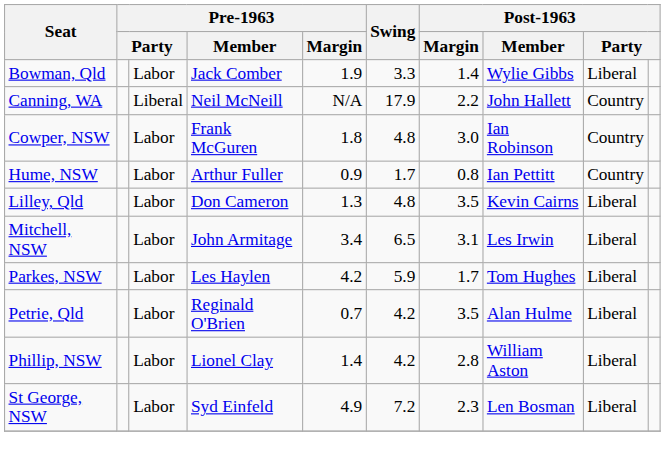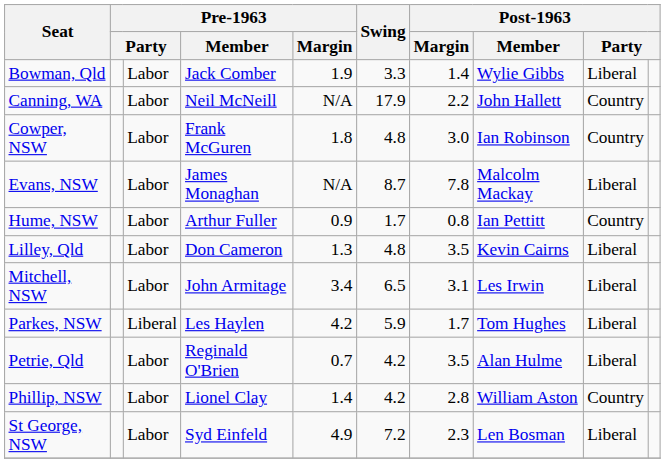 <table class="wikitable">
 <tr>
 <th rowspan="2">Seat</th>
 <th colspan="4">Pre-1963</th>
 <th rowspan="2">Swing</th>
 <th colspan="4">Post-1963</th>
 </tr>
 <tr>
 <th colspan="2">Party</th>
 <th>Member</th>
 <th>Margin</th>
 <th>Margin</th>
 <th>Member</th>
 <th colspan="2">Party</th>
 </tr>
 <tr>
 <td><a href='#'>Bowman, Qld</a></td>
 <td> </td>
 <td>Labor</td>
 <td><a href='#'>Jack Comber</a></td>
 <td style="text-align:right;">1.9</td>
 <td style="text-align:right;">3.3</td>
 <td style="text-align:right;">1.4</td>
 <td><a href='#'>Wylie Gibbs</a></td>
 <td>Liberal</td>
 <td> </td>
 </tr>
 <tr>
 <td><a href='#'>Canning, WA</a></td>
 <td> </td>
-<td>Liberal</td>
+<td>Labor</td>
 <td><a href='#'>Neil McNeill</a></td>
 <td style="text-align:right;">N/A</td>
 <td style="text-align:right;">17.9</td>
 <td style="text-align:right;">2.2</td>
 <td><a href='#'>John Hallett</a></td>
 <td>Country</td>
 <td> </td>
 </tr>
 <tr>
 <td><a href='#'>Cowper, NSW</a></td>
 <td> </td>
 <td>Labor</td>
 <td><a href='#'>Frank McGuren</a></td>
 <td style="text-align:right;">1.8</td>
 <td style="text-align:right;">4.8</td>
 <td style="text-align:right;">3.0</td>
 <td><a href='#'>Ian Robinson</a></td>
 <td>Country</td>
+<td> </td>
+</tr>
+<tr>
+<td><a href='#'>Evans, NSW</a></td>
+<td> </td>
+<td>Labor</td>
+<td><a href='#'>James Monaghan</a></td>
+<td style="text-align:right;">N/A</td>
+<td style="text-align:right;">8.7</td>
+<td style="text-align:right;">7.8</td>
+<td><a href='#'>Malcolm Mackay</a></td>
+<td>Liberal</td>
 <td> </td>
 </tr>
 <tr>
 <td><a href='#'>Hume, NSW</a></td>
 <td> </td>
 <td>Labor</td>
 <td><a href='#'>Arthur Fuller</a></td>
 <td style="text-align:right;">0.9</td>
 <td style="text-align:right;">1.7</td>
 <td style="text-align:right;">0.8</td>
 <td><a href='#'>Ian Pettitt</a></td>
 <td>Country</td>
 <td> </td>
 </tr>
 <tr>
 <td><a href='#'>Lilley, Qld</a></td>
 <td> </td>
 <td>Labor</td>
 <td><a href='#'>Don Cameron</a></td>
 <td style="text-align:right;">1.3</td>
 <td style="text-align:right;">4.8</td>
 <td style="text-align:right;">3.5</td>
 <td><a href='#'>Kevin Cairns</a></td>
 <td>Liberal</td>
 <td> </td>
 </tr>
 <tr>
 <td><a href='#'>Mitchell, NSW</a></td>
 <td> </td>
 <td>Labor</td>
 <td><a href='#'>John Armitage</a></td>
 <td style="text-align:right;">3.4</td>
 <td style="text-align:right;">6.5</td>
 <td style="text-align:right;">3.1</td>
 <td><a href='#'>Les Irwin</a></td>
 <td>Liberal</td>
 <td> </td>
 </tr>
 <tr>
 <td><a href='#'>Parkes, NSW</a></td>
 <td> </td>
-<td>Labor</td>
+<td>Liberal</td>
 <td><a href='#'>Les Haylen</a></td>
 <td style="text-align:right;">4.2</td>
 <td style="text-align:right;">5.9</td>
 <td style="text-align:right;">1.7</td>
 <td><a href='#'>Tom Hughes</a></td>
 <td>Liberal</td>
 <td> </td>
 </tr>
 <tr>
 <td><a href='#'>Petrie, Qld</a></td>
 <td> </td>
 <td>Labor</td>
 <td><a href='#'>Reginald O'Brien</a></td>
 <td style="text-align:right;">0.7</td>
 <td style="text-align:right;">4.2</td>
 <td style="text-align:right;">3.5</td>
 <td><a href='#'>Alan Hulme</a></td>
 <td>Liberal</td>
 <td> </td>
 </tr>
 <tr>
 <td><a href='#'>Phillip, NSW</a></td>
 <td> </td>
 <td>Labor</td>
 <td><a href='#'>Lionel Clay</a></td>
 <td style="text-align:right;">1.4</td>
 <td style="text-align:right;">4.2</td>
 <td style="text-align:right;">2.8</td>
 <td><a href='#'>William Aston</a></td>
-<td>Liberal</td>
+<td>Country</td>
 <td> </td>
 </tr>
 <tr>
 <td><a href='#'>St George, NSW</a></td>
 <td> </td>
 <td>Labor</td>
 <td><a href='#'>Syd Einfeld</a></td>
 <td style="text-align:right;">4.9</td>
 <td style="text-align:right;">7.2</td>
 <td style="text-align:right;">2.3</td>
 <td><a href='#'>Len Bosman</a></td>
 <td>Liberal</td>
 <td> </td>
 </tr>
 <tr>
 </tr>
 </table>
